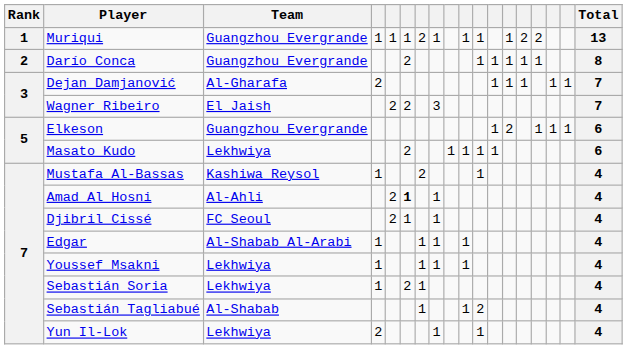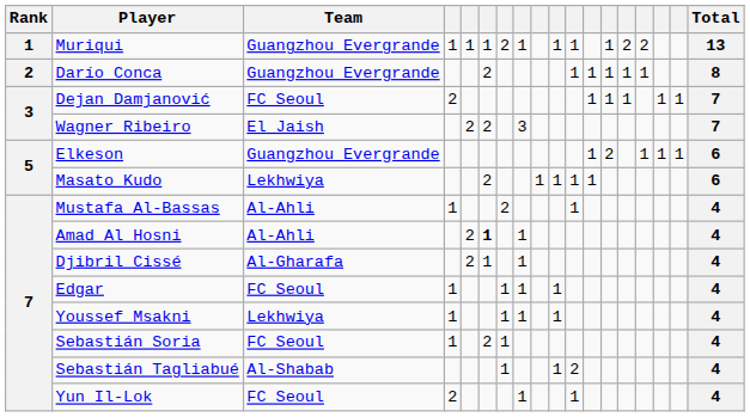 <table class="wikitable" style="text-align:center; font-size:90%">
 <tr>
 <th>Rank</th>
 <th>Player</th>
 <th>Team</th>
 <th></th>
 <th></th>
 <th></th>
 <th></th>
 <th></th>
 <th></th>
 <th></th>
 <th></th>
 <th></th>
 <th></th>
 <th></th>
 <th></th>
 <th></th>
 <th></th>
 <th>Total</th>
 </tr>
 <tr>
 <th>1</th>
 <td align=left> <a href='#'>Muriqui</a></td>
 <td align=left> <a href='#'>Guangzhou Evergrande</a></td>
 <td>1</td>
 <td>1</td>
 <td>1</td>
 <td>2</td>
 <td>1</td>
 <td></td>
 <td>1</td>
 <td>1</td>
 <td></td>
 <td>1</td>
 <td>2</td>
 <td>2</td>
 <td></td>
 <td></td>
 <th>13</th>
 </tr>
 <tr>
 <th>2</th>
 <td align=left> <a href='#'>Darío Conca</a></td>
 <td align=left> <a href='#'>Guangzhou Evergrande</a></td>
 <td></td>
 <td></td>
 <td>2</td>
 <td></td>
 <td></td>
 <td></td>
 <td></td>
 <td>1</td>
 <td>1</td>
 <td>1</td>
 <td>1</td>
 <td>1</td>
 <td></td>
 <td></td>
 <th>8</th>
 </tr>
 <tr>
 <th rowspan=2>3</th>
 <td align=left> <a href='#'>Dejan Damjanović</a></td>
-<td align=left> <a href='#'>Al-Gharafa</a></td>
+<td align=left> <a href='#'>FC Seoul</a></td>
 <td>2</td>
 <td></td>
 <td></td>
 <td></td>
 <td></td>
 <td></td>
 <td></td>
 <td></td>
 <td>1</td>
 <td>1</td>
 <td>1</td>
 <td></td>
 <td>1</td>
 <td>1</td>
 <th>7</th>
 </tr>
 <tr>
 <td align=left> <a href='#'>Wagner Ribeiro</a></td>
 <td align=left> <a href='#'>El Jaish</a></td>
 <td></td>
 <td>2</td>
 <td>2</td>
 <td></td>
 <td>3</td>
 <td></td>
 <td></td>
 <td></td>
 <td></td>
 <td></td>
 <td></td>
 <td></td>
 <td></td>
 <td></td>
 <th>7</th>
 </tr>
 <tr>
 <th rowspan=2>5</th>
 <td align=left> <a href='#'>Elkeson</a></td>
 <td align=left> <a href='#'>Guangzhou Evergrande</a></td>
 <td></td>
 <td></td>
 <td></td>
 <td></td>
 <td></td>
 <td></td>
 <td></td>
 <td></td>
 <td>1</td>
 <td>2</td>
 <td></td>
 <td>1</td>
 <td>1</td>
 <td>1</td>
 <th>6</th>
 </tr>
 <tr>
 <td align=left> <a href='#'>Masato Kudo</a></td>
 <td align=left> <a href='#'>Lekhwiya</a></td>
 <td></td>
 <td></td>
 <td>2</td>
 <td></td>
 <td></td>
 <td>1</td>
 <td>1</td>
 <td>1</td>
 <td>1</td>
 <td></td>
 <td></td>
 <td></td>
 <td></td>
 <td></td>
 <th>6</th>
 </tr>
 <tr>
 <th rowspan=8>7</th>
 <td align=left> <a href='#'>Mustafa Al-Bassas</a></td>
-<td align=left> <a href='#'>Kashiwa Reysol</a></td>
+<td align=left> <a href='#'>Al-Ahli</a></td>
 <td>1</td>
 <td></td>
 <td></td>
 <td>2</td>
 <td></td>
 <td></td>
 <td></td>
 <td>1</td>
 <td></td>
 <td></td>
 <td></td>
 <td></td>
 <td></td>
 <td></td>
 <th>4</th>
 </tr>
 <tr>
 <td align=left> <a href='#'>Amad Al Hosni</a></td>
 <td align=left> <a href='#'>Al-Ahli</a></td>
 <td></td>
 <td>2</td>
 <td><strong>1</strong></td>
 <td></td>
 <td>1</td>
 <td></td>
 <td></td>
 <td></td>
 <td></td>
 <td></td>
 <td></td>
 <td></td>
 <td></td>
 <td></td>
 <th>4</th>
 </tr>
 <tr>
 <td align=left> <a href='#'>Djibril Cissé</a></td>
-<td align=left> <a href='#'>FC Seoul</a></td>
+<td align=left> <a href='#'>Al-Gharafa</a></td>
 <td></td>
 <td>2</td>
 <td>1</td>
 <td></td>
 <td>1</td>
 <td></td>
 <td></td>
 <td></td>
 <td></td>
 <td></td>
 <td></td>
 <td></td>
 <td></td>
 <td></td>
 <th>4</th>
 </tr>
 <tr>
 <td align=left> <a href='#'>Edgar</a></td>
-<td align=left> <a href='#'>Al-Shabab Al-Arabi</a></td>
+<td align=left> <a href='#'>FC Seoul</a></td>
 <td>1</td>
 <td></td>
 <td></td>
 <td>1</td>
 <td>1</td>
 <td></td>
 <td>1</td>
 <td></td>
 <td></td>
 <td></td>
 <td></td>
 <td></td>
 <td></td>
 <td></td>
 <th>4</th>
 </tr>
 <tr>
 <td align=left> <a href='#'>Youssef Msakni</a></td>
 <td align=left> <a href='#'>Lekhwiya</a></td>
 <td>1</td>
 <td></td>
 <td></td>
 <td>1</td>
 <td>1</td>
 <td></td>
 <td>1</td>
 <td></td>
 <td></td>
 <td></td>
 <td></td>
 <td></td>
 <td></td>
 <td></td>
 <th>4</th>
 </tr>
 <tr>
 <td align=left> <a href='#'>Sebastián Soria</a></td>
-<td align=left> <a href='#'>Lekhwiya</a></td>
+<td align=left> <a href='#'>FC Seoul</a></td>
 <td>1</td>
 <td></td>
 <td>2</td>
 <td>1</td>
 <td></td>
 <td></td>
 <td></td>
 <td></td>
 <td></td>
 <td></td>
 <td></td>
 <td></td>
 <td></td>
 <td></td>
 <th>4</th>
 </tr>
 <tr>
 <td align=left> <a href='#'>Sebastián Tagliabué</a></td>
 <td align=left> <a href='#'>Al-Shabab</a></td>
 <td></td>
 <td></td>
 <td></td>
 <td>1</td>
 <td></td>
 <td></td>
 <td>1</td>
 <td>2</td>
 <td></td>
 <td></td>
 <td></td>
 <td></td>
 <td></td>
 <td></td>
 <th>4</th>
 </tr>
 <tr>
 <td align=left> <a href='#'>Yun Il-Lok</a></td>
-<td align=left> <a href='#'>Lekhwiya</a></td>
+<td align=left> <a href='#'>FC Seoul</a></td>
 <td>2</td>
 <td></td>
 <td></td>
 <td></td>
 <td>1</td>
 <td></td>
 <td></td>
 <td>1</td>
 <td></td>
 <td></td>
 <td></td>
 <td></td>
 <td></td>
 <td></td>
 <th>4</th>
 </tr>
 </table>
